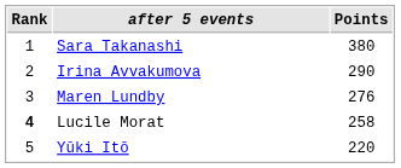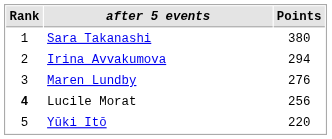 <table cellspacing="1" cellpadding="3" style="border:1px solid #aaa; font-size:86%;">
 <tr style="background:#e4e4e4;">
 <th style="border-bottom:1px solid #aaa; width:10px;">Rank</th>
 <th style="border-bottom:1px solid #aaa; width:200px;"><em>after 5 events</em></th>
 <th style="border-bottom:1px solid #aaa; width:20px;">Points</th>
 </tr>
 <tr>
 <td align=center>1</td>
 <td> <a href='#'>Sara Takanashi</a></td>
 <td align=center>380</td>
 </tr>
 <tr>
 <td align=center>2</td>
 <td> <a href='#'>Irina Avvakumova</a></td>
-<td align=center>290</td>
+<td align=center>294</td>
 </tr>
 <tr>
 <td align=center>3</td>
 <td> <a href='#'>Maren Lundby</a></td>
 <td align=center>276</td>
 </tr>
 <tr>
 <td align=center><strong>4</strong></td>
 <td> Lucile Morat</td>
-<td align=center>258</td>
+<td align=center>256</td>
 </tr>
 <tr>
 <td align=center>5</td>
 <td> <a href='#'>Yūki Itō</a></td>
 <td align=center>220</td>
 </tr>
 </table>
